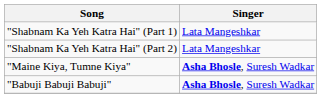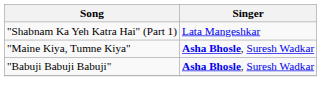 <table class="wikitable">
 <tr>
 <th>Song</th>
 <th>Singer</th>
 </tr>
 <tr>
 <td>"Shabnam Ka Yeh Katra Hai" (Part 1)</td>
-<td><a href='#'>Lata Mangeshkar</a></td>
-</tr>
-<tr>
-<td>"Shabnam Ka Yeh Katra Hai" (Part 2)</td>
 <td><a href='#'>Lata Mangeshkar</a></td>
 </tr>
 <tr>
 <td>"Maine Kiya, Tumne Kiya"</td>
 <td><strong><a href='#'>Asha Bhosle</a></strong>, <a href='#'>Suresh Wadkar</a></td>
 </tr>
 <tr>
 <td>"Babuji Babuji Babuji"</td>
 <td><strong><a href='#'>Asha Bhosle</a></strong>, <a href='#'>Suresh Wadkar</a></td>
 </tr>
 <tr>
 </tr>
 </table>
